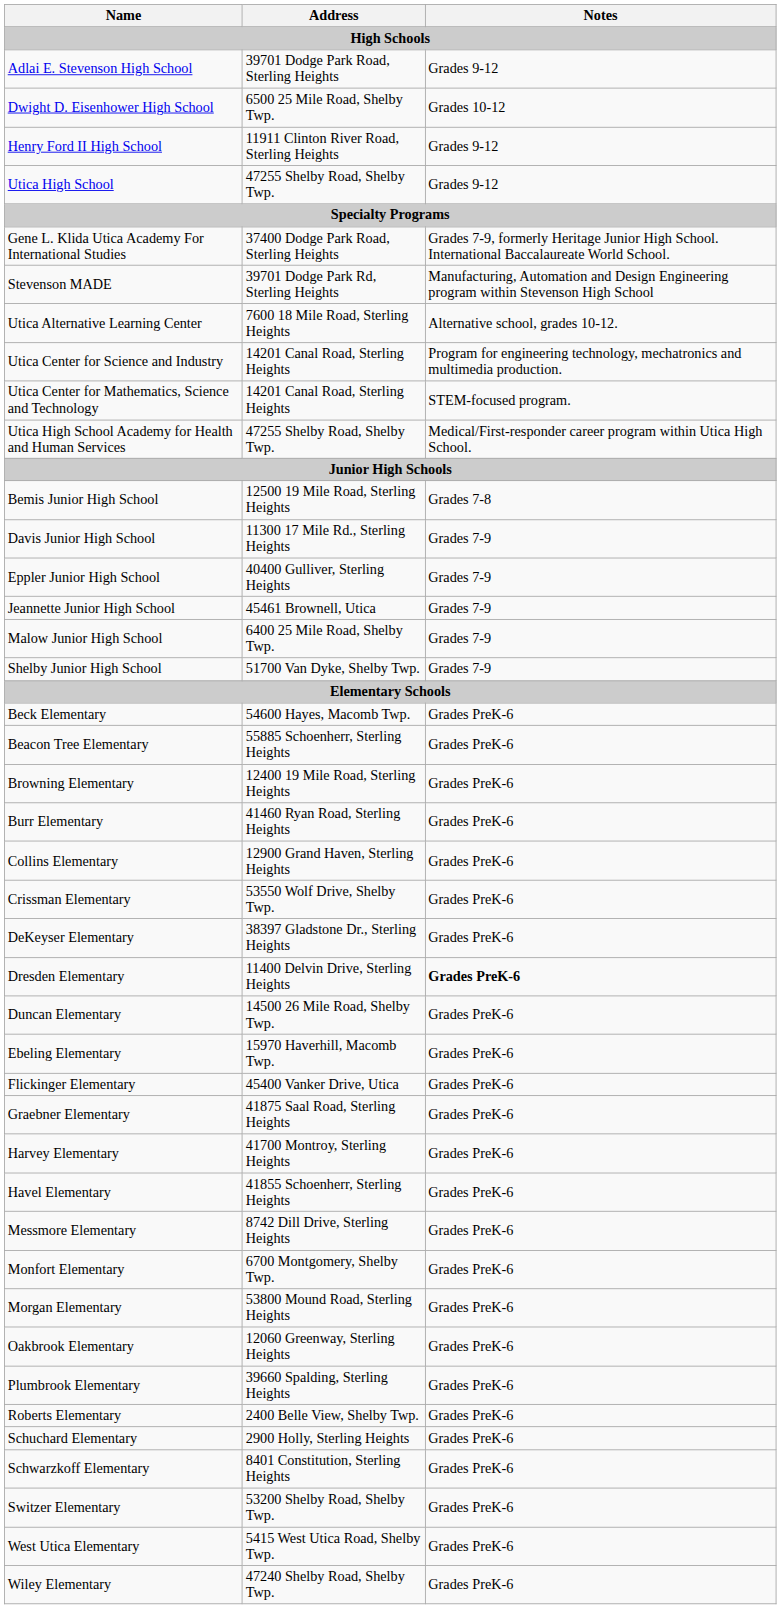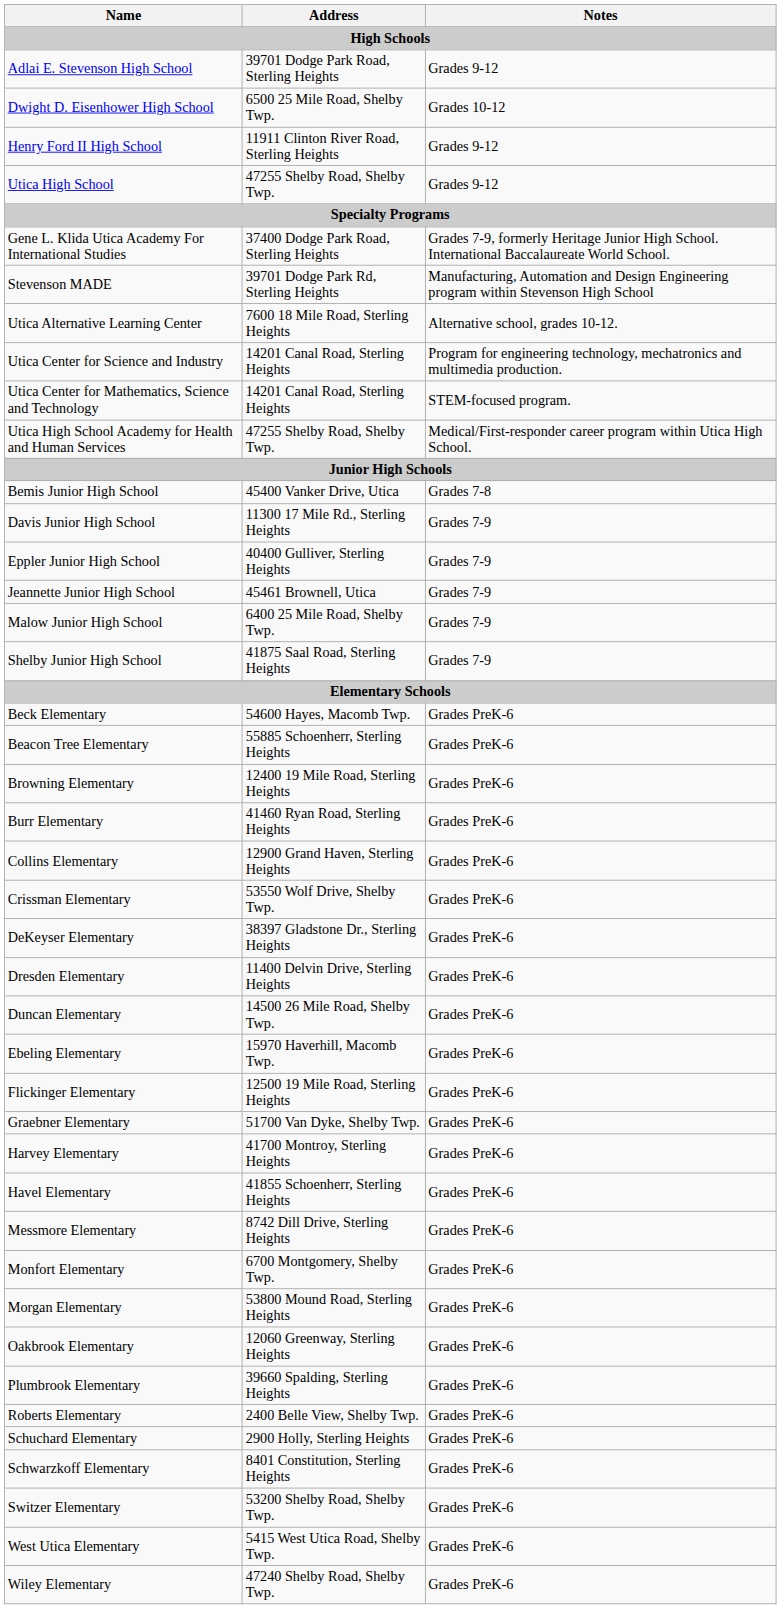 <table class="wikitable sortable">
 <tr>
 <th>Name</th>
 <th>Address</th>
 <th>Notes</th>
 </tr>
 <tr>
 <th colspan="3" style="background:#cccccc;">High Schools</th>
 </tr>
 <tr>
 <td><a href='#'>Adlai E. Stevenson High School</a></td>
 <td>39701 Dodge Park Road, Sterling Heights</td>
 <td>Grades 9-12</td>
 </tr>
 <tr>
 <td><a href='#'>Dwight D. Eisenhower High School</a></td>
 <td>6500 25 Mile Road, Shelby Twp.</td>
 <td>Grades 10-12</td>
 </tr>
 <tr>
 <td><a href='#'>Henry Ford II High School</a></td>
 <td>11911 Clinton River Road, Sterling Heights</td>
 <td>Grades 9-12</td>
 </tr>
 <tr>
 <td><a href='#'>Utica High School</a></td>
 <td>47255 Shelby Road, Shelby Twp.</td>
 <td>Grades 9-12</td>
 </tr>
 <tr>
 <th colspan="3" style="background:#cccccc;">Specialty Programs</th>
 </tr>
 <tr>
 <td>Gene L. Klida Utica Academy For International Studies</td>
 <td>37400 Dodge Park Road, Sterling Heights</td>
 <td>Grades 7-9, formerly Heritage Junior High School. International Baccalaureate World School.</td>
 </tr>
 <tr>
 <td>Stevenson MADE</td>
 <td>39701 Dodge Park Rd, Sterling Heights</td>
 <td>Manufacturing, Automation and Design Engineering program within Stevenson High School</td>
 </tr>
 <tr>
 <td>Utica Alternative Learning Center</td>
 <td>7600 18 Mile Road, Sterling Heights</td>
 <td>Alternative school, grades 10-12.</td>
 </tr>
 <tr>
 <td>Utica Center for Science and Industry</td>
 <td>14201 Canal Road, Sterling Heights</td>
 <td>Program for engineering technology, mechatronics and multimedia production.</td>
 </tr>
 <tr>
 <td>Utica Center for Mathematics, Science and Technology</td>
 <td>14201 Canal Road, Sterling Heights</td>
 <td>STEM-focused program.</td>
 </tr>
 <tr>
 <td>Utica High School Academy for Health and Human Services</td>
 <td>47255 Shelby Road, Shelby Twp.</td>
 <td>Medical/First-responder career program within Utica High School.</td>
 </tr>
 <tr>
 <th colspan="3" style="background:#cccccc;">Junior High Schools</th>
 </tr>
 <tr>
 <td>Bemis Junior High School</td>
-<td>12500 19 Mile Road, Sterling Heights</td>
+<td>45400 Vanker Drive, Utica</td>
 <td>Grades 7-8</td>
 </tr>
 <tr>
 <td>Davis Junior High School</td>
 <td>11300 17 Mile Rd., Sterling Heights</td>
 <td>Grades 7-9</td>
 </tr>
 <tr>
 <td>Eppler Junior High School</td>
 <td>40400 Gulliver, Sterling Heights</td>
 <td>Grades 7-9</td>
 </tr>
 <tr>
 <td>Jeannette Junior High School</td>
 <td>45461 Brownell, Utica</td>
 <td>Grades 7-9</td>
 </tr>
 <tr>
 <td>Malow Junior High School</td>
 <td>6400 25 Mile Road, Shelby Twp.</td>
 <td>Grades 7-9</td>
 </tr>
 <tr>
 <td>Shelby Junior High School</td>
-<td>51700 Van Dyke, Shelby Twp.</td>
+<td>41875 Saal Road, Sterling Heights</td>
 <td>Grades 7-9</td>
 </tr>
 <tr>
 <th colspan="3" style="background:#cccccc;">Elementary Schools</th>
 </tr>
 <tr>
 <td>Beck Elementary</td>
 <td>54600 Hayes, Macomb Twp.</td>
 <td>Grades PreK-6</td>
 </tr>
 <tr>
 <td>Beacon Tree Elementary</td>
 <td>55885 Schoenherr, Sterling Heights</td>
 <td>Grades PreK-6</td>
 </tr>
 <tr>
 <td>Browning Elementary</td>
 <td>12400 19 Mile Road, Sterling Heights</td>
 <td>Grades PreK-6</td>
 </tr>
 <tr>
 <td>Burr Elementary</td>
 <td>41460 Ryan Road, Sterling Heights</td>
 <td>Grades PreK-6</td>
 </tr>
 <tr>
 <td>Collins Elementary</td>
 <td>12900 Grand Haven, Sterling Heights</td>
 <td>Grades PreK-6</td>
 </tr>
 <tr>
 <td>Crissman Elementary</td>
 <td>53550 Wolf Drive, Shelby Twp.</td>
 <td>Grades PreK-6</td>
 </tr>
 <tr>
 <td>DeKeyser Elementary</td>
 <td>38397 Gladstone Dr., Sterling Heights</td>
 <td>Grades PreK-6</td>
 </tr>
 <tr>
 <td>Dresden Elementary</td>
 <td>11400 Delvin Drive, Sterling Heights</td>
-<td><strong>Grades PreK-6</strong></td>
+<td>Grades PreK-6</td>
 </tr>
 <tr>
 <td>Duncan Elementary</td>
 <td>14500 26 Mile Road, Shelby Twp.</td>
 <td>Grades PreK-6</td>
 </tr>
 <tr>
 <td>Ebeling Elementary</td>
 <td>15970 Haverhill, Macomb Twp.</td>
 <td>Grades PreK-6</td>
 </tr>
 <tr>
 <td>Flickinger Elementary</td>
-<td>45400 Vanker Drive, Utica</td>
+<td>12500 19 Mile Road, Sterling Heights</td>
 <td>Grades PreK-6</td>
 </tr>
 <tr>
 <td>Graebner Elementary</td>
-<td>41875 Saal Road, Sterling Heights</td>
+<td>51700 Van Dyke, Shelby Twp.</td>
 <td>Grades PreK-6</td>
 </tr>
 <tr>
 <td>Harvey Elementary</td>
 <td>41700 Montroy, Sterling Heights</td>
 <td>Grades PreK-6</td>
 </tr>
 <tr>
 <td>Havel Elementary</td>
 <td>41855 Schoenherr, Sterling Heights</td>
 <td>Grades PreK-6</td>
 </tr>
 <tr>
 <td>Messmore Elementary</td>
 <td>8742 Dill Drive, Sterling Heights</td>
 <td>Grades PreK-6</td>
 </tr>
 <tr>
 <td>Monfort Elementary</td>
 <td>6700 Montgomery, Shelby Twp.</td>
 <td>Grades PreK-6</td>
 </tr>
 <tr>
 <td>Morgan Elementary</td>
 <td>53800 Mound Road, Sterling Heights</td>
 <td>Grades PreK-6</td>
 </tr>
 <tr>
 <td>Oakbrook Elementary</td>
 <td>12060 Greenway, Sterling Heights</td>
 <td>Grades PreK-6</td>
 </tr>
 <tr>
 <td>Plumbrook Elementary</td>
 <td>39660 Spalding, Sterling Heights</td>
 <td>Grades PreK-6</td>
 </tr>
 <tr>
 <td>Roberts Elementary</td>
 <td>2400 Belle View, Shelby Twp.</td>
 <td>Grades PreK-6</td>
 </tr>
 <tr>
 <td>Schuchard Elementary</td>
 <td>2900 Holly, Sterling Heights</td>
 <td>Grades PreK-6</td>
 </tr>
 <tr>
 <td>Schwarzkoff Elementary</td>
 <td>8401 Constitution, Sterling Heights</td>
 <td>Grades PreK-6</td>
 </tr>
 <tr>
 <td>Switzer Elementary</td>
 <td>53200 Shelby Road, Shelby Twp.</td>
 <td>Grades PreK-6</td>
 </tr>
 <tr>
 <td>West Utica Elementary</td>
 <td>5415 West Utica Road, Shelby Twp.</td>
 <td>Grades PreK-6</td>
 </tr>
 <tr>
 <td>Wiley Elementary</td>
 <td>47240 Shelby Road, Shelby Twp.</td>
 <td>Grades PreK-6</td>
 </tr>
 </table>
